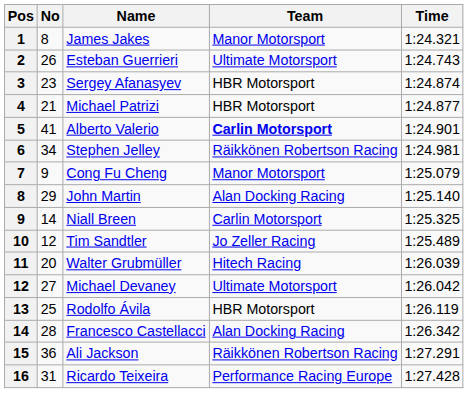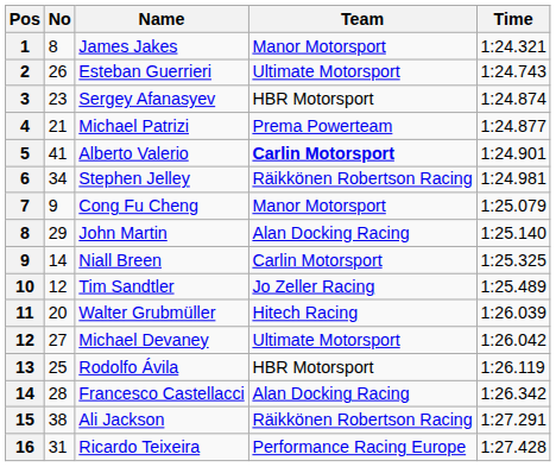 <table class="wikitable" style="font-size: 90%">
 <tr>
 <th>Pos</th>
 <th>No</th>
 <th>Name</th>
 <th>Team</th>
 <th>Time</th>
 </tr>
 <tr>
 <th>1</th>
 <td>8</td>
 <td> <a href='#'>James Jakes</a></td>
 <td><a href='#'>Manor Motorsport</a></td>
 <td>1:24.321</td>
 </tr>
 <tr>
 <th>2</th>
 <td>26</td>
 <td> <a href='#'>Esteban Guerrieri</a></td>
 <td><a href='#'>Ultimate Motorsport</a></td>
 <td>1:24.743</td>
 </tr>
 <tr>
 <th>3</th>
 <td>23</td>
 <td> <a href='#'>Sergey Afanasyev</a></td>
 <td>HBR Motorsport</td>
 <td>1:24.874</td>
 </tr>
 <tr>
 <th>4</th>
 <td>21</td>
 <td> <a href='#'>Michael Patrizi</a></td>
-<td>HBR Motorsport</td>
+<td><a href='#'>Prema Powerteam</a></td>
 <td>1:24.877</td>
 </tr>
 <tr>
 <th>5</th>
 <td>41</td>
 <td> <a href='#'>Alberto Valerio</a></td>
 <td><strong><a href='#'>Carlin Motorsport</a></strong></td>
 <td>1:24.901</td>
 </tr>
 <tr>
 <th>6</th>
 <td>34</td>
 <td> <a href='#'>Stephen Jelley</a></td>
 <td><a href='#'>Räikkönen Robertson Racing</a></td>
 <td>1:24.981</td>
 </tr>
 <tr>
 <th>7</th>
 <td>9</td>
 <td> <a href='#'>Cong Fu Cheng</a></td>
 <td><a href='#'>Manor Motorsport</a></td>
 <td>1:25.079</td>
 </tr>
 <tr>
 <th>8</th>
 <td>29</td>
 <td> <a href='#'>John Martin</a></td>
 <td><a href='#'>Alan Docking Racing</a></td>
 <td>1:25.140</td>
 </tr>
 <tr>
 <th>9</th>
 <td>14</td>
 <td> <a href='#'>Niall Breen</a></td>
 <td><a href='#'>Carlin Motorsport</a></td>
 <td>1:25.325</td>
 </tr>
 <tr>
 <th>10</th>
 <td>12</td>
 <td> <a href='#'>Tim Sandtler</a></td>
 <td><a href='#'>Jo Zeller Racing</a></td>
 <td>1:25.489</td>
 </tr>
 <tr>
 <th>11</th>
 <td>20</td>
 <td> <a href='#'>Walter Grubmüller</a></td>
 <td><a href='#'>Hitech Racing</a></td>
 <td>1:26.039</td>
 </tr>
 <tr>
 <th>12</th>
 <td>27</td>
 <td> <a href='#'>Michael Devaney</a></td>
 <td><a href='#'>Ultimate Motorsport</a></td>
 <td>1:26.042</td>
 </tr>
 <tr>
 <th>13</th>
 <td>25</td>
 <td> <a href='#'>Rodolfo Ávila</a></td>
 <td>HBR Motorsport</td>
 <td>1:26.119</td>
 </tr>
 <tr>
 <th>14</th>
 <td>28</td>
 <td> <a href='#'>Francesco Castellacci</a></td>
 <td><a href='#'>Alan Docking Racing</a></td>
 <td>1:26.342</td>
 </tr>
 <tr>
 <th>15</th>
-<td>36</td>
+<td>38</td>
 <td> <a href='#'>Ali Jackson</a></td>
 <td><a href='#'>Räikkönen Robertson Racing</a></td>
 <td>1:27.291</td>
 </tr>
 <tr>
 <th>16</th>
 <td>31</td>
 <td> <a href='#'>Ricardo Teixeira</a></td>
 <td><a href='#'>Performance Racing Europe</a></td>
 <td>1:27.428</td>
 </tr>
 </table>
